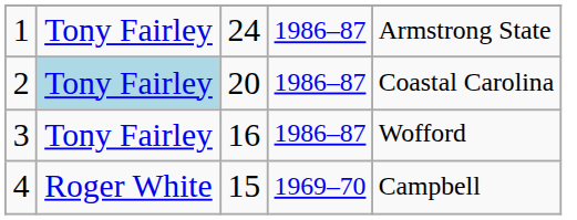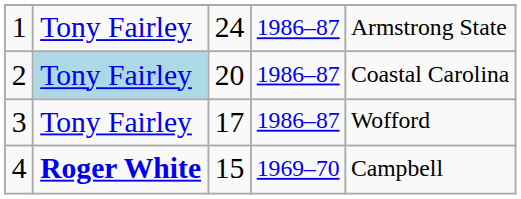 <table class="wikitable">
 <tr>
 </tr>
 <tr>
 <td>1</td>
 <td><a href='#'>Tony Fairley</a></td>
 <td>24</td>
 <td style="font-size:80%;"><a href='#'>1986–87</a></td>
 <td style="font-size:80%;">Armstrong State</td>
 </tr>
 <tr>
 <td>2</td>
 <td style="background: lightblue;"><a href='#'>Tony Fairley</a></td>
 <td>20</td>
 <td style="font-size:80%;"><a href='#'>1986–87</a></td>
 <td style="font-size:80%;">Coastal Carolina</td>
 </tr>
 <tr>
 <td>3</td>
 <td><a href='#'>Tony Fairley</a></td>
-<td>16</td>
+<td>17</td>
 <td style="font-size:80%;"><a href='#'>1986–87</a></td>
 <td style="font-size:80%;">Wofford</td>
 </tr>
 <tr>
 <td>4</td>
-<td><a href='#'>Roger White</a></td>
+<td><strong><a href='#'>Roger White</a></strong></td>
 <td>15</td>
 <td style="font-size:80%;"><a href='#'>1969–70</a></td>
 <td style="font-size:80%;">Campbell</td>
 </tr>
 </table>
